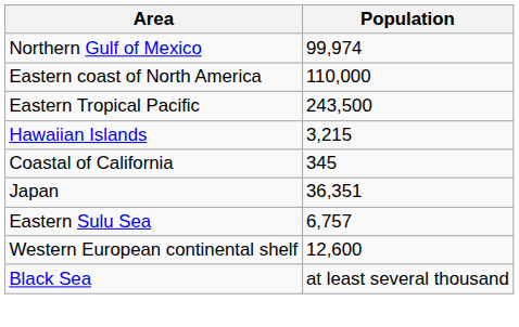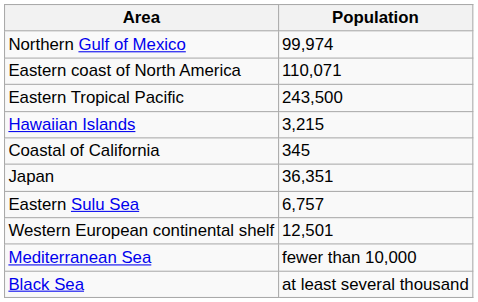 <table class="wikitable">
 <tr>
 <th>Area</th>
 <th>Population</th>
 </tr>
 <tr>
 <td>Northern <a href='#'>Gulf of Mexico</a></td>
 <td>99,974</td>
 </tr>
 <tr>
 <td>Eastern coast of North America</td>
-<td>110,000</td>
+<td>110,071</td>
 </tr>
 <tr>
 <td>Eastern Tropical Pacific</td>
 <td>243,500</td>
 </tr>
 <tr>
 <td><a href='#'>Hawaiian Islands</a></td>
 <td>3,215</td>
 </tr>
 <tr>
 <td>Coastal of California</td>
 <td>345</td>
 </tr>
 <tr>
 <td>Japan</td>
 <td>36,351</td>
 </tr>
 <tr>
 <td>Eastern <a href='#'>Sulu Sea</a></td>
 <td>6,757</td>
 </tr>
 <tr>
 <td>Western European continental shelf</td>
-<td>12,600</td>
+<td>12,501</td>
+</tr>
+<tr>
+<td><a href='#'>Mediterranean Sea</a></td>
+<td>fewer than 10,000</td>
 </tr>
 <tr>
 <td><a href='#'>Black Sea</a></td>
 <td>at least several thousand</td>
 </tr>
 </table>
